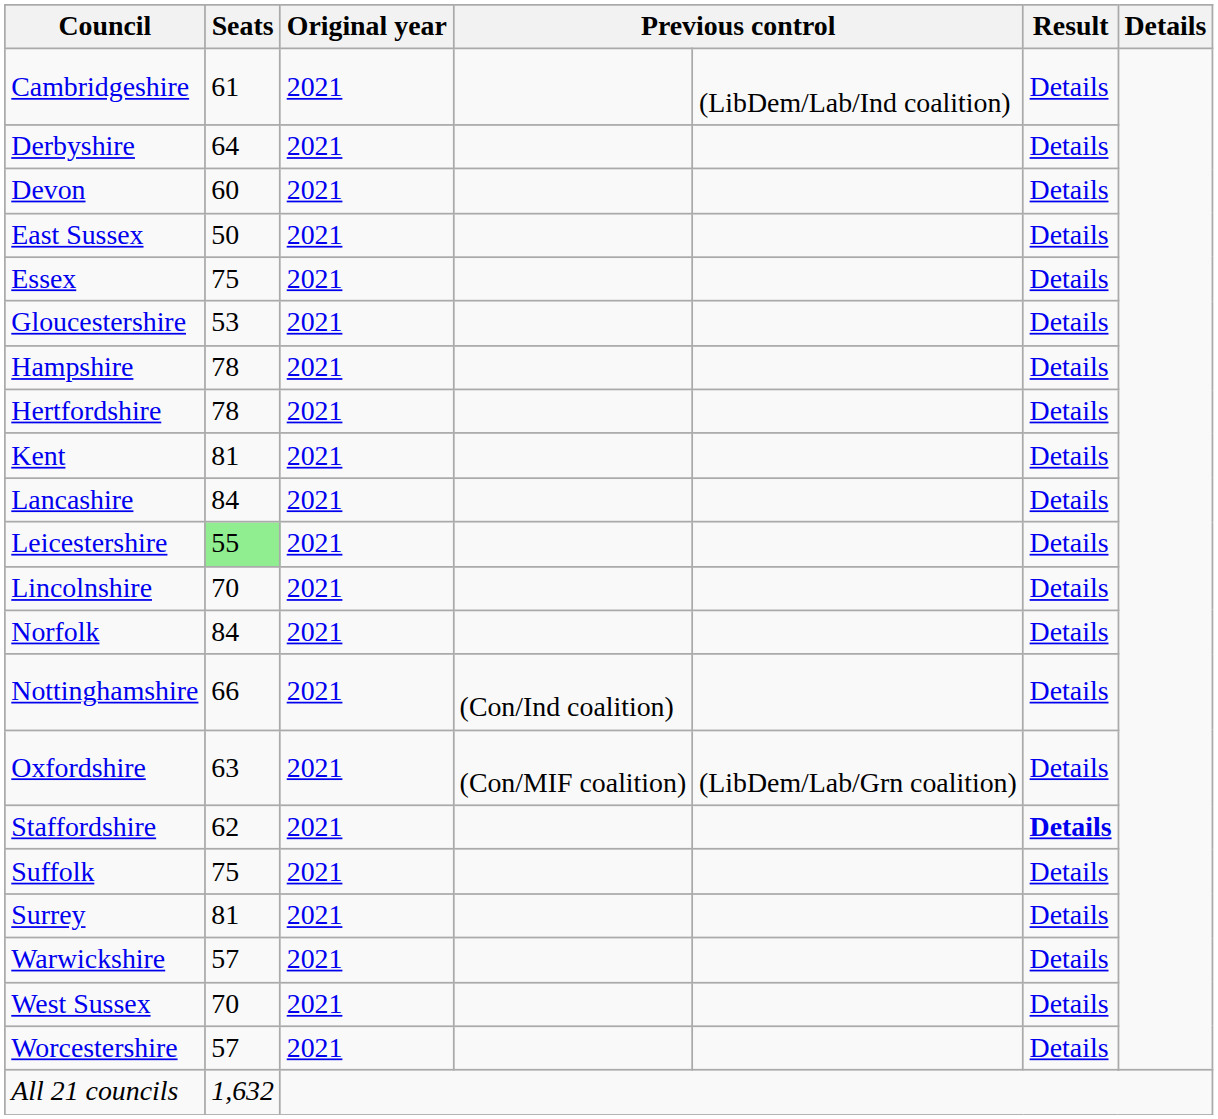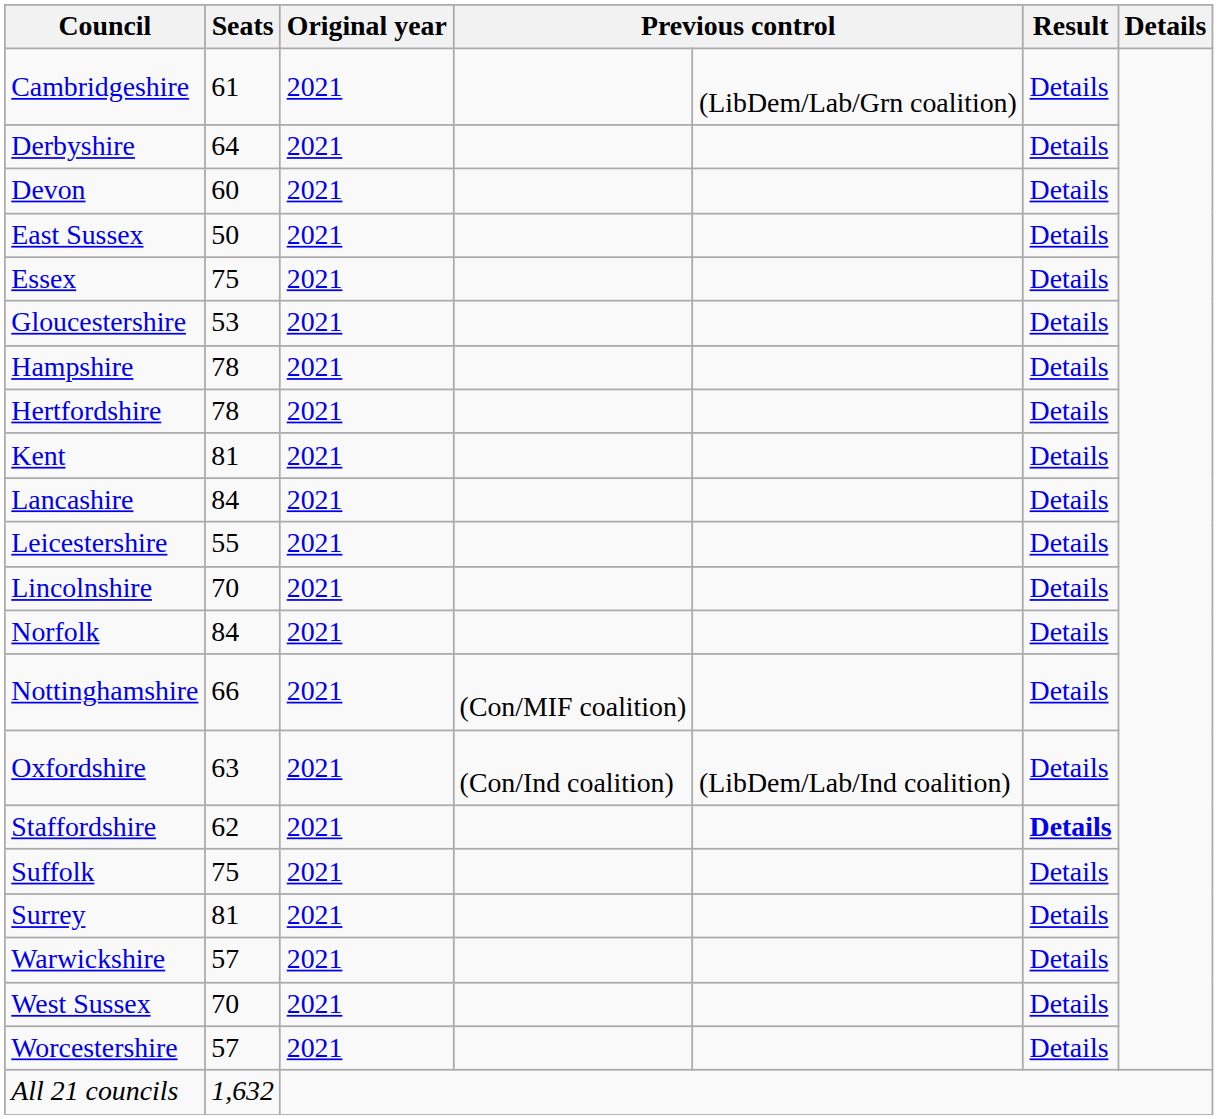 <table class="wikitable sortable">
 <tr>
 <th>Council</th>
 <th>Seats</th>
 <th>Original year</th>
 <th colspan="2">Previous control</th>
 <th colspan="2">Result</th>
 <th>Details</th>
 </tr>
 <tr>
 <td><a href='#'>Cambridgeshire</a></td>
 <td>61</td>
 <td><a href='#'>2021</a></td>
 <td></td>
-<td><br>(LibDem/Lab/<wbr>Ind coalition)</td>
+<td><br>(LibDem/Lab/<wbr>Grn coalition)</td>
 <td><a href='#'>Details</a></td>
 </tr>
 <tr>
 <td><a href='#'>Derbyshire</a></td>
 <td>64</td>
 <td><a href='#'>2021</a></td>
 <td></td>
 <td></td>
 <td><a href='#'>Details</a></td>
 </tr>
 <tr>
 <td><a href='#'>Devon</a></td>
 <td>60</td>
 <td><a href='#'>2021</a></td>
 <td></td>
 <td></td>
 <td><a href='#'>Details</a></td>
 </tr>
 <tr>
 <td><a href='#'>East Sussex</a></td>
 <td>50</td>
 <td><a href='#'>2021</a></td>
 <td></td>
 <td></td>
 <td><a href='#'>Details</a></td>
 </tr>
 <tr>
 <td><a href='#'>Essex</a></td>
 <td>75</td>
 <td><a href='#'>2021</a></td>
 <td></td>
 <td></td>
 <td><a href='#'>Details</a></td>
 </tr>
 <tr>
 <td><a href='#'>Gloucestershire</a></td>
 <td>53</td>
 <td><a href='#'>2021</a></td>
 <td></td>
 <td></td>
 <td><a href='#'>Details</a></td>
 </tr>
 <tr>
 <td><a href='#'>Hampshire</a></td>
 <td>78</td>
 <td><a href='#'>2021</a></td>
 <td></td>
 <td></td>
 <td><a href='#'>Details</a></td>
 </tr>
 <tr>
 <td><a href='#'>Hertfordshire</a></td>
 <td>78</td>
 <td><a href='#'>2021</a></td>
 <td></td>
 <td></td>
 <td><a href='#'>Details</a></td>
 </tr>
 <tr>
 <td><a href='#'>Kent</a></td>
 <td>81</td>
 <td><a href='#'>2021</a></td>
 <td></td>
 <td></td>
 <td><a href='#'>Details</a></td>
 </tr>
 <tr>
 <td><a href='#'>Lancashire</a></td>
 <td>84</td>
 <td><a href='#'>2021</a></td>
 <td></td>
 <td></td>
 <td><a href='#'>Details</a></td>
 </tr>
 <tr>
 <td><a href='#'>Leicestershire</a></td>
-<td style="background: lightgreen;">55</td>
+<td>55</td>
 <td><a href='#'>2021</a></td>
 <td></td>
 <td></td>
 <td><a href='#'>Details</a></td>
 </tr>
 <tr>
 <td><a href='#'>Lincolnshire</a></td>
 <td>70</td>
 <td><a href='#'>2021</a></td>
 <td></td>
 <td></td>
 <td><a href='#'>Details</a></td>
 </tr>
 <tr>
 <td><a href='#'>Norfolk</a></td>
 <td>84</td>
 <td><a href='#'>2021</a></td>
 <td></td>
 <td></td>
 <td><a href='#'>Details</a></td>
 </tr>
 <tr>
 <td><a href='#'>Nottinghamshire</a></td>
 <td>66</td>
 <td><a href='#'>2021</a></td>
-<td><br>(Con/<wbr>Ind coalition)</td>
+<td><br>(Con/<wbr>MIF coalition)</td>
 <td></td>
 <td><a href='#'>Details</a></td>
 </tr>
 <tr>
 <td><a href='#'>Oxfordshire</a></td>
 <td>63</td>
 <td><a href='#'>2021</a></td>
-<td><br>(Con/<wbr>MIF coalition)</td>
-<td><br>(LibDem/Lab/<wbr>Grn coalition)</td>
+<td><br>(Con/<wbr>Ind coalition)</td>
+<td><br>(LibDem/Lab/<wbr>Ind coalition)</td>
 <td><a href='#'>Details</a></td>
 </tr>
 <tr>
 <td><a href='#'>Staffordshire</a></td>
 <td>62</td>
 <td><a href='#'>2021</a></td>
 <td></td>
 <td></td>
 <td><strong><a href='#'>Details</a></strong></td>
 </tr>
 <tr>
 <td><a href='#'>Suffolk</a></td>
 <td>75</td>
 <td><a href='#'>2021</a></td>
 <td></td>
 <td></td>
 <td><a href='#'>Details</a></td>
 </tr>
 <tr>
 <td><a href='#'>Surrey</a></td>
 <td>81</td>
 <td><a href='#'>2021</a></td>
 <td></td>
 <td></td>
 <td><a href='#'>Details</a></td>
 </tr>
 <tr>
 <td><a href='#'>Warwickshire</a></td>
 <td>57</td>
 <td><a href='#'>2021</a></td>
 <td></td>
 <td></td>
 <td><a href='#'>Details</a></td>
 </tr>
 <tr>
 <td><a href='#'>West Sussex</a></td>
 <td>70</td>
 <td><a href='#'>2021</a></td>
 <td></td>
 <td></td>
 <td><a href='#'>Details</a></td>
 </tr>
 <tr>
 <td><a href='#'>Worcestershire</a></td>
 <td>57</td>
 <td><a href='#'>2021</a></td>
 <td></td>
 <td></td>
 <td><a href='#'>Details</a></td>
 </tr>
 <tr>
 <td><em>All 21 councils</em></td>
 <td><em>1,632</em></td>
 <td colspan="6"></td>
 </tr>
 </table>
